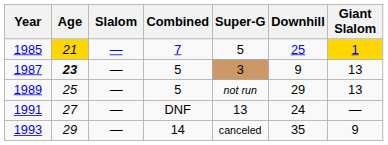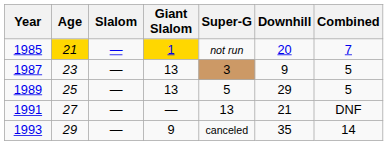 <table class=wikitable style="text-align:center">
 <tr>
 <th>  Year  </th>
 <th> Age </th>
 <th> Slalom </th>
-<th>Combined</th>
+<th> Giant <br> Slalom </th>
 <th>Super-G</th>
 <th>Downhill</th>
-<th> Giant <br> Slalom </th>
+<th>Combined</th>
 </tr>
 <tr>
 <td><a href='#'>1985</a></td>
 <td style="background: gold;"><em>21</em></td>
 <td><a href='#'>—</a></td>
+<td style="background:Gold;"><a href='#'>1</a></td>
+<td><small><em>not run</em></small></td>
+<td><a href='#'>20</a></td>
 <td><a href='#'>7</a></td>
-<td>5</td>
-<td><a href='#'>25</a></td>
-<td style="background:Gold;"><a href='#'>1</a></td>
 </tr>
 <tr>
 <td><a href='#'>1987</a></td>
-<td><strong><em>23</em></strong></td>
+<td><em>23</em></td>
 <td>—</td>
-<td>5</td>
+<td>13</td>
 <td style="background:#c96;">3</td>
 <td>9</td>
-<td>13</td>
+<td>5</td>
 </tr>
 <tr>
 <td><a href='#'>1989</a></td>
 <td><em>25</em></td>
 <td>—</td>
+<td>13</td>
 <td>5</td>
-<td><small><em>not run</em></small></td>
 <td>29</td>
-<td>13</td>
+<td>5</td>
 </tr>
 <tr>
 <td><a href='#'>1991</a></td>
 <td><em>27</em></td>
 <td>—</td>
+<td>—</td>
+<td>13</td>
+<td>21</td>
 <td>DNF</td>
-<td>13</td>
-<td>24</td>
-<td>—</td>
 </tr>
 <tr>
 <td><a href='#'>1993</a></td>
 <td><em>29</em></td>
 <td>—</td>
-<td>14</td>
+<td>9</td>
 <td><small>canceled</small></td>
 <td>35</td>
-<td>9</td>
+<td>14</td>
 </tr>
 </table>
